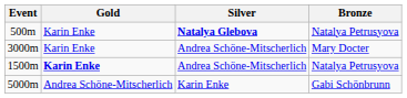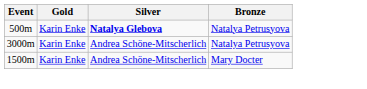 <table class="wikitable">
 <tr>
 <th>Event</th>
 <th>Gold<br></th>
 <th>Silver<br></th>
 <th>Bronze<br></th>
 </tr>
 <tr>
 <td style="text-align:center">500m</td>
 <td><a href='#'>Karin Enke</a></td>
 <td><strong><a href='#'>Natalya Glebova</a></strong></td>
 <td><a href='#'>Natalya Petrusyova</a></td>
 </tr>
 <tr>
 <td style="text-align:center">3000m</td>
 <td><a href='#'>Karin Enke</a></td>
 <td><a href='#'>Andrea Schöne-Mitscherlich</a></td>
-<td><a href='#'>Mary Docter</a></td>
+<td><a href='#'>Natalya Petrusyova</a></td>
 </tr>
 <tr>
 <td style="text-align:center">1500m</td>
-<td><strong><a href='#'>Karin Enke</a></strong></td>
+<td><a href='#'>Karin Enke</a></td>
 <td><a href='#'>Andrea Schöne-Mitscherlich</a></td>
-<td><a href='#'>Natalya Petrusyova</a></td>
-</tr>
-<tr>
-<td style="text-align:center">5000m</td>
-<td><a href='#'>Andrea Schöne-Mitscherlich</a></td>
-<td><a href='#'>Karin Enke</a></td>
-<td><a href='#'>Gabi Schönbrunn</a></td>
+<td><a href='#'>Mary Docter</a></td>
 </tr>
 </table>
